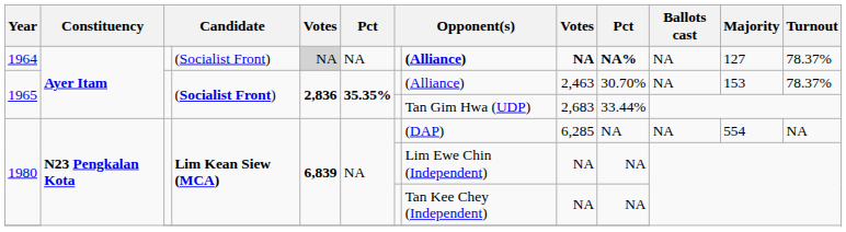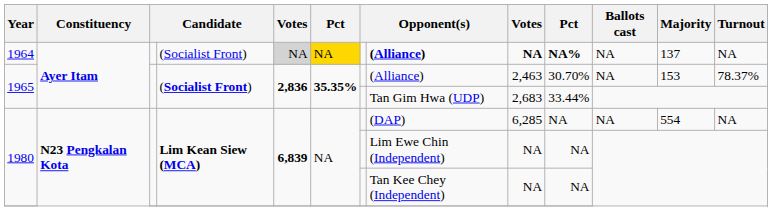 <table class="wikitable" style="margin:0.5em ; font-size:95%">
 <tr>
 <th>Year</th>
 <th>Constituency</th>
 <th colspan=2>Candidate</th>
 <th>Votes</th>
 <th>Pct</th>
 <th colspan=2>Opponent(s)</th>
 <th>Votes</th>
 <th>Pct</th>
 <th>Ballots cast</th>
 <th>Majority</th>
 <th>Turnout</th>
 </tr>
 <tr>
 <td><a href='#'>1964</a></td>
 <td rowspan="3"><strong><a href='#'>Ayer Itam</a></strong></td>
 <td></td>
 <td> (<a href='#'>Socialist Front</a>)</td>
 <td align="right" style="background: lightgrey;">NA</td>
-<td>NA</td>
+<td style="background: gold;">NA</td>
 <td></td>
 <td><strong> (<a href='#'>Alliance</a>)</strong></td>
 <td align="right"><strong>NA</strong></td>
 <td><strong>NA%</strong></td>
 <td>NA</td>
-<td>127</td>
-<td>78.37%</td>
+<td>137</td>
+<td>NA</td>
 </tr>
 <tr>
 <td rowspan=2><a href='#'>1965</a></td>
 <td rowspan="2" ></td>
 <td rowspan="2"> (<a href='#'><strong>Socialist Front</strong></a>)</td>
 <td rowspan="2" align="right"><strong>2,836</strong></td>
 <td rowspan=2><strong>35.35%</strong></td>
 <td></td>
 <td> (<a href='#'>Alliance</a>)</td>
 <td align="right">2,463</td>
 <td>30.70%</td>
 <td>NA</td>
 <td>153</td>
 <td>78.37%</td>
 </tr>
 <tr>
 <td></td>
 <td>Tan Gim Hwa (<a href='#'>UDP</a>)</td>
 <td align=right>2,683</td>
 <td align=right>33.44%</td>
 </tr>
 <tr>
 <td rowspan=3><a href='#'>1980</a></td>
 <td rowspan="4"><strong>N23 <a href='#'>Pengkalan Kota</a></strong></td>
 <td rowspan=3 ></td>
 <td rowspan=3><strong>Lim Kean Siew (<a href='#'>MCA</a>)</strong></td>
 <td rowspan=3 align="right"><strong>6,839	</strong></td>
 <td rowspan=3>NA</td>
 <td></td>
 <td> (<a href='#'>DAP</a>)</td>
 <td align="right">6,285</td>
 <td>NA</td>
 <td>NA</td>
 <td>554</td>
 <td>NA</td>
 </tr>
 <tr>
 <td></td>
 <td>Lim Ewe Chin (<a href='#'>Independent</a>)</td>
 <td align=right>NA</td>
 <td align=right>NA</td>
 </tr>
 <tr>
 <td></td>
 <td>Tan Kee Chey (<a href='#'>Independent</a>)</td>
 <td align=right>NA</td>
 <td align=right>NA</td>
 </tr>
 <tr>
 </tr>
 </table>
